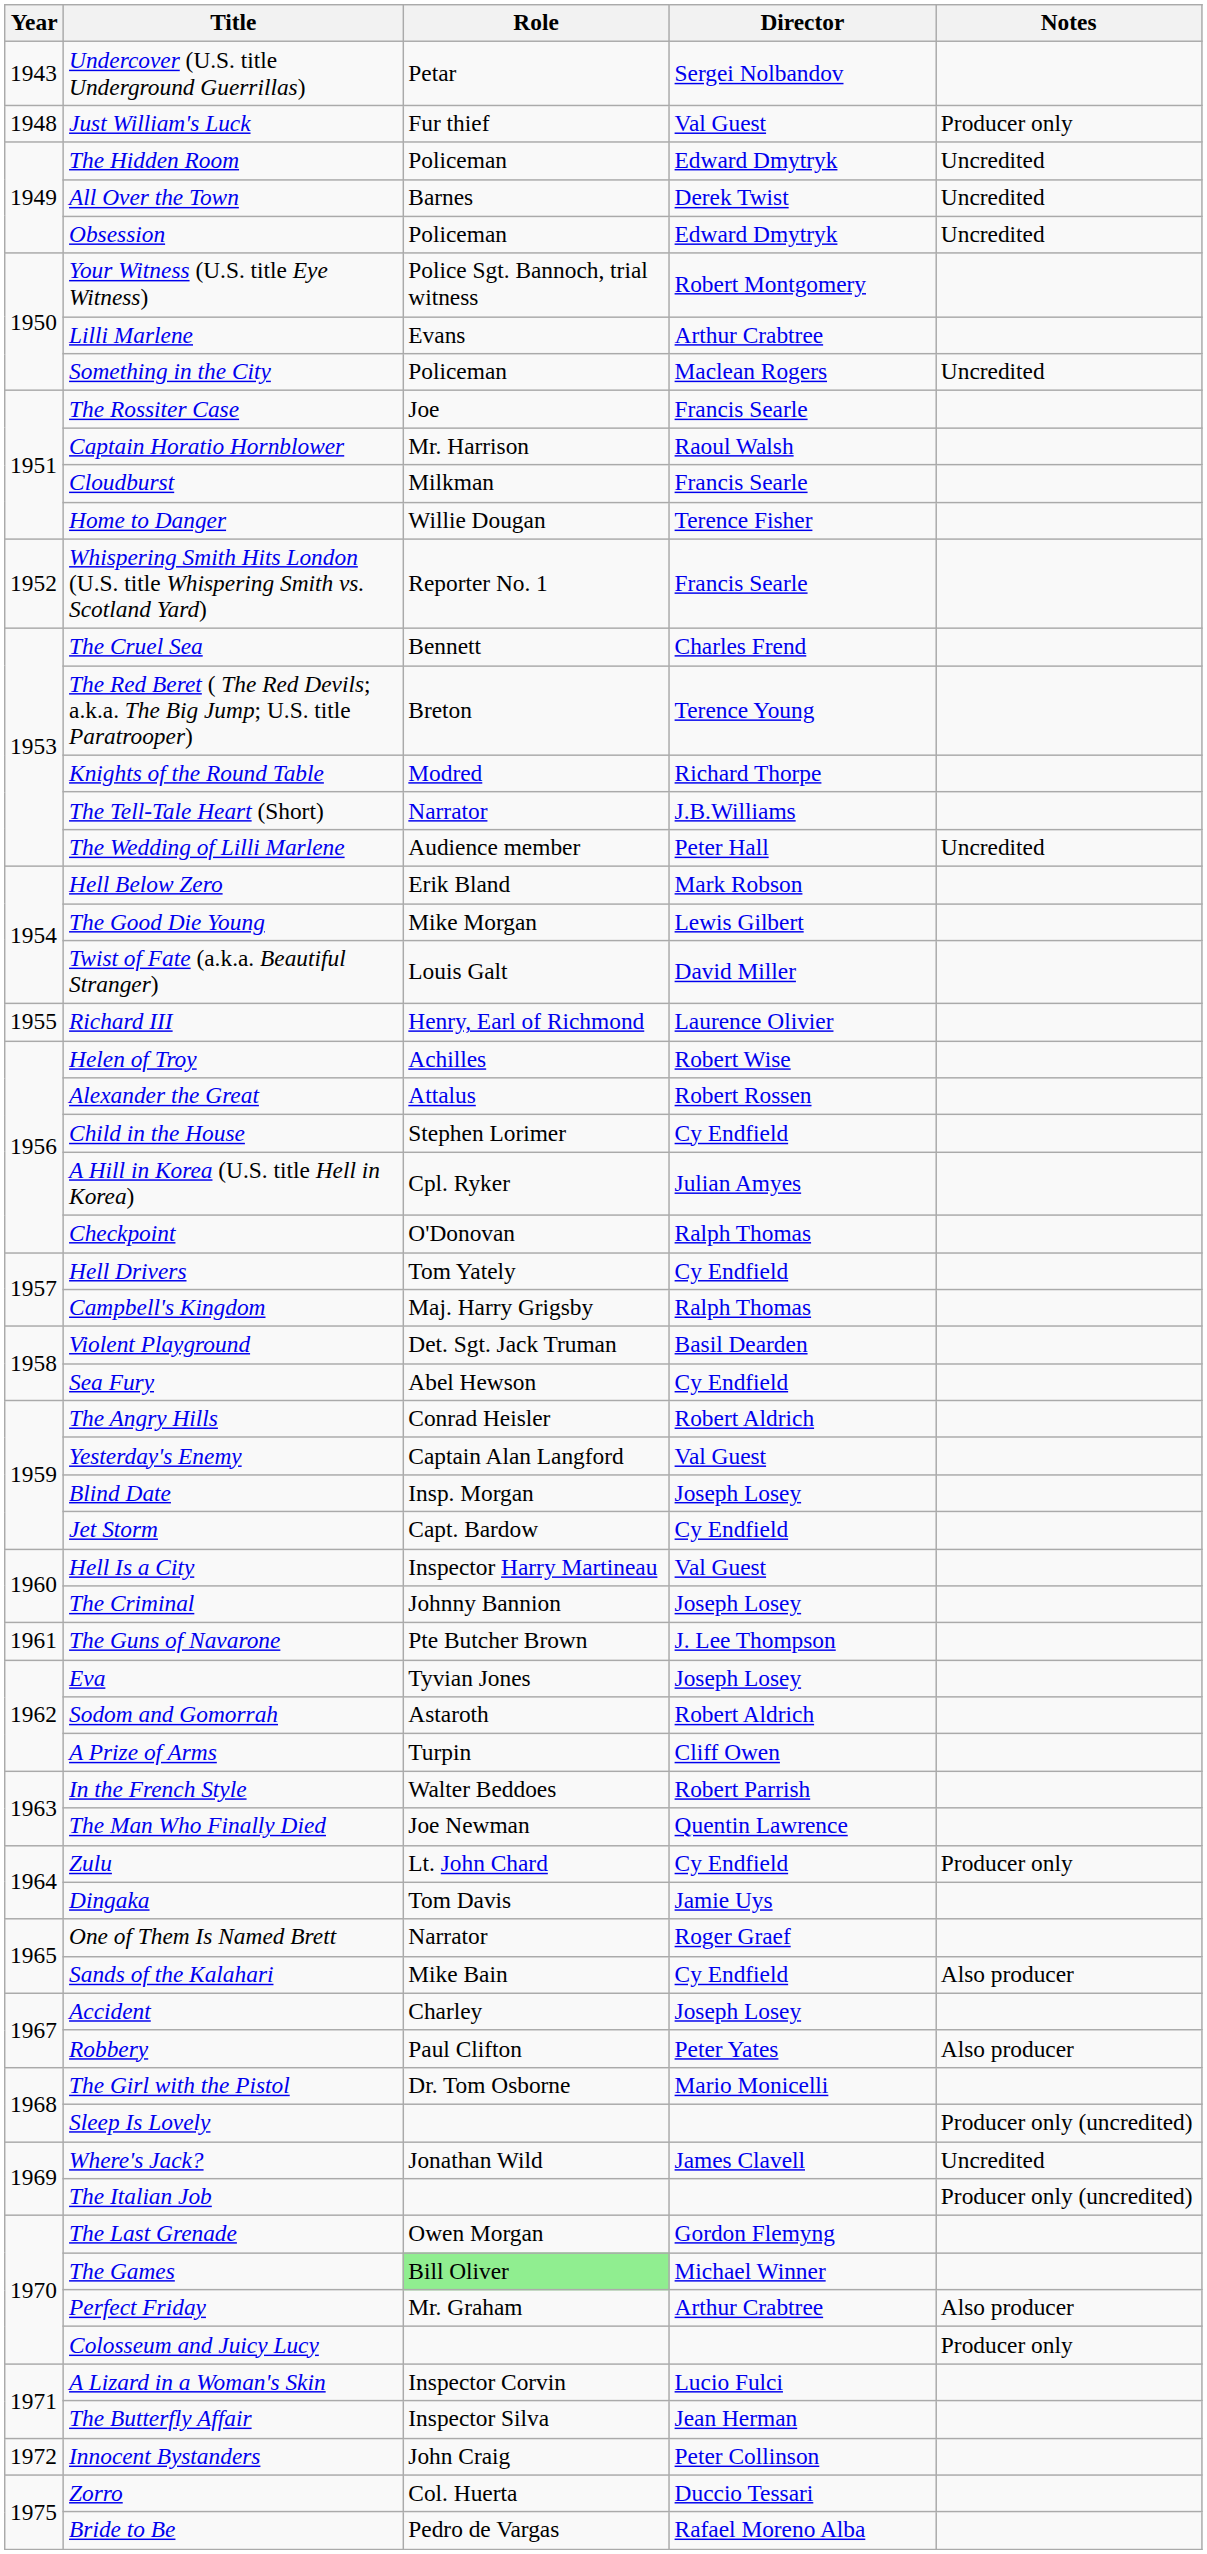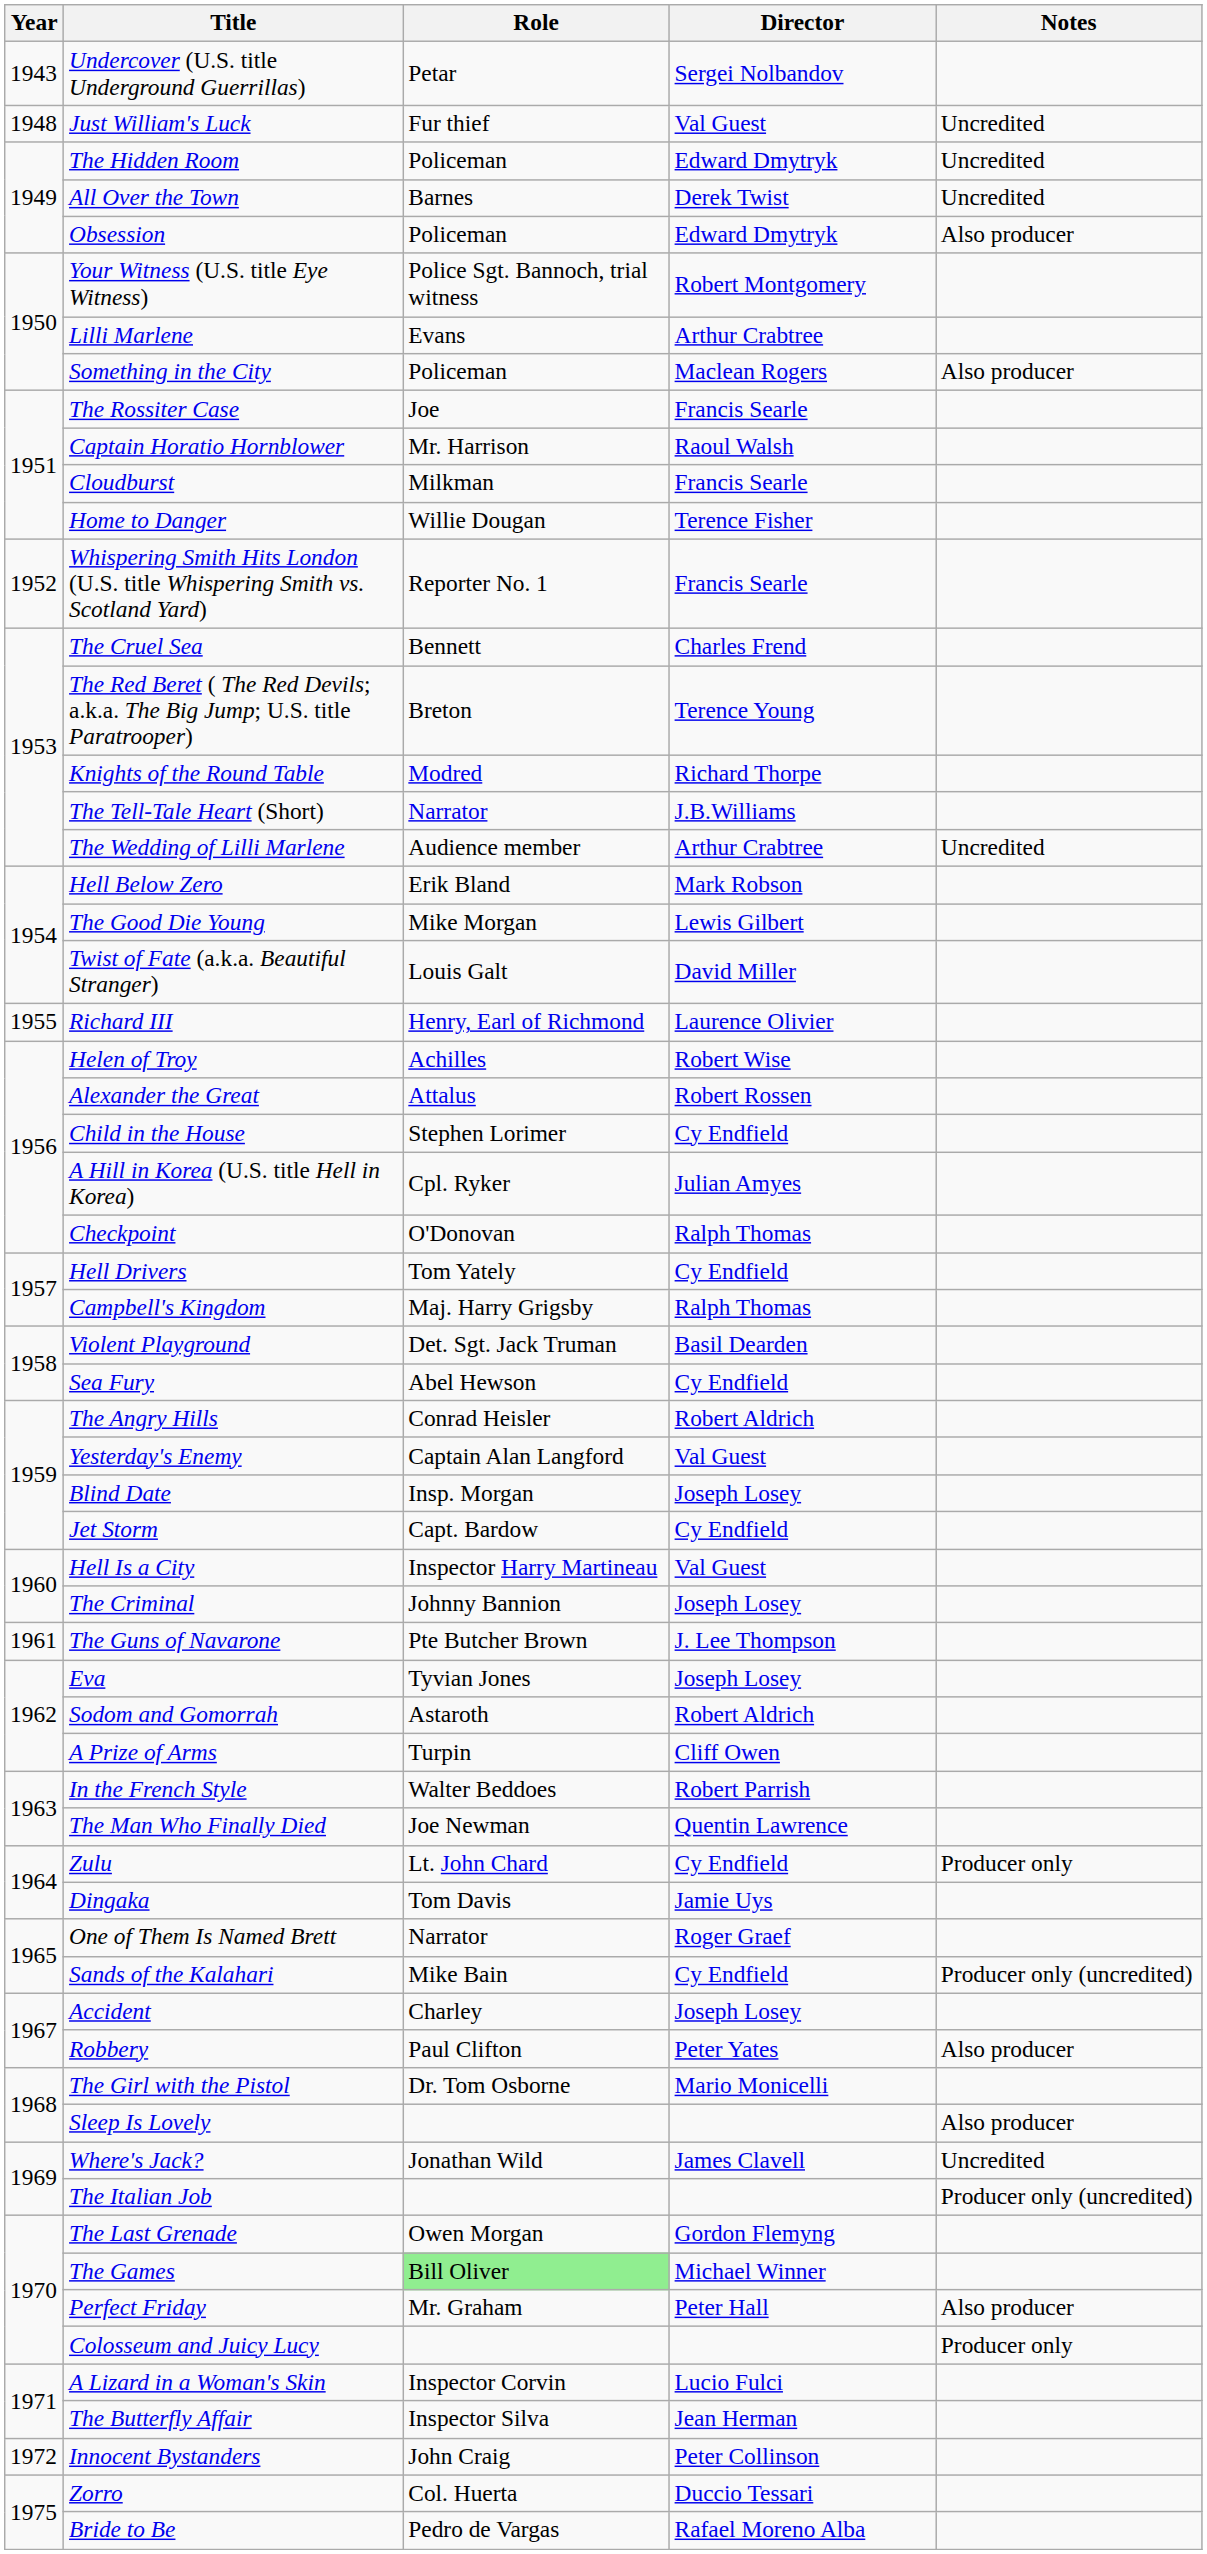 <table class="wikitable">
 <tr>
 <th width="33">Year</th>
 <th width="225">Title</th>
 <th width="175">Role</th>
 <th width="175">Director</th>
 <th width="175">Notes</th>
 </tr>
 <tr>
 <td>1943</td>
 <td><em><a href='#'>Undercover</a></em> (U.S. title <em>Underground Guerrillas</em>)</td>
 <td>Petar</td>
 <td><a href='#'>Sergei Nolbandov</a></td>
 <td></td>
 </tr>
 <tr>
 <td>1948</td>
 <td><em><a href='#'>Just William's Luck</a></em></td>
 <td>Fur thief</td>
 <td><a href='#'>Val Guest</a></td>
-<td>Producer only</td>
+<td>Uncredited</td>
 </tr>
 <tr>
 <td rowspan=3>1949</td>
 <td><em><a href='#'>The Hidden Room</a></em></td>
 <td>Policeman</td>
 <td><a href='#'>Edward Dmytryk</a></td>
 <td>Uncredited</td>
 </tr>
 <tr>
 <td><em><a href='#'>All Over the Town</a></em></td>
 <td>Barnes</td>
 <td><a href='#'>Derek Twist</a></td>
 <td>Uncredited</td>
 </tr>
 <tr>
 <td><em><a href='#'>Obsession</a></em></td>
 <td>Policeman</td>
 <td><a href='#'>Edward Dmytryk</a></td>
-<td>Uncredited</td>
+<td>Also producer</td>
 </tr>
 <tr>
 <td rowspan=3>1950</td>
 <td><em><a href='#'>Your Witness</a></em> (U.S. title <em>Eye Witness</em>)</td>
 <td>Police Sgt. Bannoch, trial witness</td>
 <td><a href='#'>Robert Montgomery</a></td>
 <td></td>
 </tr>
 <tr>
 <td><em><a href='#'>Lilli Marlene</a></em></td>
 <td>Evans</td>
 <td><a href='#'>Arthur Crabtree</a></td>
 <td></td>
 </tr>
 <tr>
 <td><em><a href='#'>Something in the City</a></em></td>
 <td>Policeman</td>
 <td><a href='#'>Maclean Rogers</a></td>
-<td>Uncredited</td>
+<td>Also producer</td>
 </tr>
 <tr>
 <td rowspan=4>1951</td>
 <td><em><a href='#'>The Rossiter Case</a></em></td>
 <td>Joe</td>
 <td><a href='#'>Francis Searle</a></td>
 <td></td>
 </tr>
 <tr>
 <td><em><a href='#'>Captain Horatio Hornblower</a></em></td>
 <td>Mr. Harrison</td>
 <td><a href='#'>Raoul Walsh</a></td>
 <td></td>
 </tr>
 <tr>
 <td><em><a href='#'>Cloudburst</a></em></td>
 <td>Milkman</td>
 <td><a href='#'>Francis Searle</a></td>
 <td></td>
 </tr>
 <tr>
 <td><em><a href='#'>Home to Danger</a></em></td>
 <td>Willie Dougan</td>
 <td><a href='#'>Terence Fisher</a></td>
 <td></td>
 </tr>
 <tr>
 <td>1952</td>
 <td><em><a href='#'>Whispering Smith Hits London</a></em> (U.S. title <em>Whispering Smith vs. Scotland Yard</em>)</td>
 <td>Reporter No. 1</td>
 <td><a href='#'>Francis Searle</a></td>
 <td></td>
 </tr>
 <tr>
 <td rowspan=5>1953</td>
 <td><em><a href='#'>The Cruel Sea</a></em></td>
 <td>Bennett</td>
 <td><a href='#'>Charles Frend</a></td>
 <td></td>
 </tr>
 <tr>
 <td><em><a href='#'>The Red Beret</a></em> ( <em>The Red Devils</em>; a.k.a. <em>The Big Jump</em>; U.S. title <em>Paratrooper</em>)</td>
 <td>Breton</td>
 <td><a href='#'>Terence Young</a></td>
 <td></td>
 </tr>
 <tr>
 <td><em><a href='#'>Knights of the Round Table</a></em></td>
 <td><a href='#'>Modred</a></td>
 <td><a href='#'>Richard Thorpe</a></td>
 <td></td>
 </tr>
 <tr>
 <td><em><a href='#'>The Tell-Tale Heart</a></em> (Short)</td>
 <td><a href='#'>Narrator</a></td>
 <td><a href='#'>J.B.Williams</a></td>
 <td></td>
 </tr>
 <tr>
 <td><em><a href='#'>The Wedding of Lilli Marlene</a></em></td>
 <td>Audience member</td>
-<td><a href='#'>Peter Hall</a></td>
+<td><a href='#'>Arthur Crabtree</a></td>
 <td>Uncredited</td>
 </tr>
 <tr>
 <td rowspan=3>1954</td>
 <td><em><a href='#'>Hell Below Zero</a></em></td>
 <td>Erik Bland</td>
 <td><a href='#'>Mark Robson</a></td>
 <td></td>
 </tr>
 <tr>
 <td><em><a href='#'>The Good Die Young</a></em></td>
 <td>Mike Morgan</td>
 <td><a href='#'>Lewis Gilbert</a></td>
 <td></td>
 </tr>
 <tr>
 <td><em><a href='#'>Twist of Fate</a></em> (a.k.a. <em>Beautiful Stranger</em>)</td>
 <td>Louis Galt</td>
 <td><a href='#'>David Miller</a></td>
 <td></td>
 </tr>
 <tr>
 <td>1955</td>
 <td><em><a href='#'>Richard III</a></em></td>
 <td><a href='#'>Henry, Earl of Richmond</a></td>
 <td><a href='#'>Laurence Olivier</a></td>
 <td></td>
 </tr>
 <tr>
 <td rowspan=5>1956</td>
 <td><em><a href='#'>Helen of Troy</a></em></td>
 <td><a href='#'>Achilles</a></td>
 <td><a href='#'>Robert Wise</a></td>
 <td></td>
 </tr>
 <tr>
 <td><em><a href='#'>Alexander the Great</a></em></td>
 <td><a href='#'>Attalus</a></td>
 <td><a href='#'>Robert Rossen</a></td>
 <td></td>
 </tr>
 <tr>
 <td><em><a href='#'>Child in the House</a></em></td>
 <td>Stephen Lorimer</td>
 <td><a href='#'>Cy Endfield</a></td>
 <td></td>
 </tr>
 <tr>
 <td><em><a href='#'>A Hill in Korea</a></em> (U.S. title <em>Hell in Korea</em>)</td>
 <td>Cpl. Ryker</td>
 <td><a href='#'>Julian Amyes</a></td>
 <td></td>
 </tr>
 <tr>
 <td><em><a href='#'>Checkpoint</a></em></td>
 <td>O'Donovan</td>
 <td><a href='#'>Ralph Thomas</a></td>
 <td></td>
 </tr>
 <tr>
 <td rowspan=2>1957</td>
 <td><em><a href='#'>Hell Drivers</a></em></td>
 <td>Tom Yately</td>
 <td><a href='#'>Cy Endfield</a></td>
 <td></td>
 </tr>
 <tr>
 <td><em><a href='#'>Campbell's Kingdom</a></em></td>
 <td>Maj. Harry Grigsby</td>
 <td><a href='#'>Ralph Thomas</a></td>
 <td></td>
 </tr>
 <tr>
 <td rowspan=2>1958</td>
 <td><em><a href='#'>Violent Playground</a></em></td>
 <td>Det. Sgt. Jack Truman</td>
 <td><a href='#'>Basil Dearden</a></td>
 <td></td>
 </tr>
 <tr>
 <td><em><a href='#'>Sea Fury</a></em></td>
 <td>Abel Hewson</td>
 <td><a href='#'>Cy Endfield</a></td>
 <td></td>
 </tr>
 <tr>
 <td rowspan=4>1959</td>
 <td><em><a href='#'>The Angry Hills</a></em></td>
 <td>Conrad Heisler</td>
 <td><a href='#'>Robert Aldrich</a></td>
 <td></td>
 </tr>
 <tr>
 <td><em><a href='#'>Yesterday's Enemy</a></em></td>
 <td>Captain Alan Langford</td>
 <td><a href='#'>Val Guest</a></td>
 <td></td>
 </tr>
 <tr>
 <td><em><a href='#'>Blind Date</a></em></td>
 <td>Insp. Morgan</td>
 <td><a href='#'>Joseph Losey</a></td>
 <td></td>
 </tr>
 <tr>
 <td><em><a href='#'>Jet Storm</a></em></td>
 <td>Capt. Bardow</td>
 <td><a href='#'>Cy Endfield</a></td>
 <td></td>
 </tr>
 <tr>
 <td rowspan=2>1960</td>
 <td><em><a href='#'>Hell Is a City</a></em></td>
 <td>Inspector <a href='#'>Harry Martineau</a></td>
 <td><a href='#'>Val Guest</a></td>
 <td></td>
 </tr>
 <tr>
 <td><em><a href='#'>The Criminal</a></em></td>
 <td>Johnny Bannion</td>
 <td><a href='#'>Joseph Losey</a></td>
 <td></td>
 </tr>
 <tr>
 <td>1961</td>
 <td><em><a href='#'>The Guns of Navarone</a></em></td>
 <td>Pte Butcher Brown</td>
 <td><a href='#'>J. Lee Thompson</a></td>
 <td></td>
 </tr>
 <tr>
 <td rowspan=3>1962</td>
 <td><em><a href='#'>Eva</a></em></td>
 <td>Tyvian Jones</td>
 <td><a href='#'>Joseph Losey</a></td>
 <td></td>
 </tr>
 <tr>
 <td><em><a href='#'>Sodom and Gomorrah</a></em></td>
 <td>Astaroth</td>
 <td><a href='#'>Robert Aldrich</a></td>
 <td></td>
 </tr>
 <tr>
 <td><em><a href='#'>A Prize of Arms</a></em></td>
 <td>Turpin</td>
 <td><a href='#'>Cliff Owen</a></td>
 <td></td>
 </tr>
 <tr>
 <td rowspan=2>1963</td>
 <td><em><a href='#'>In the French Style</a></em></td>
 <td>Walter Beddoes</td>
 <td><a href='#'>Robert Parrish</a></td>
 <td></td>
 </tr>
 <tr>
 <td><em><a href='#'>The Man Who Finally Died</a></em></td>
 <td>Joe Newman</td>
 <td><a href='#'>Quentin Lawrence</a></td>
 <td></td>
 </tr>
 <tr>
 <td rowspan=2>1964</td>
 <td><em><a href='#'>Zulu</a></em></td>
 <td>Lt. <a href='#'>John Chard</a></td>
 <td><a href='#'>Cy Endfield</a></td>
 <td>Producer only</td>
 </tr>
 <tr>
 <td><em><a href='#'>Dingaka</a></em></td>
 <td>Tom Davis</td>
 <td><a href='#'>Jamie Uys</a></td>
 <td></td>
 </tr>
 <tr>
 <td rowspan=2>1965</td>
 <td><em>One of Them Is Named Brett</em></td>
 <td>Narrator</td>
 <td><a href='#'>Roger Graef</a></td>
 <td></td>
 </tr>
 <tr>
 <td><em><a href='#'>Sands of the Kalahari</a></em></td>
 <td>Mike Bain</td>
 <td><a href='#'>Cy Endfield</a></td>
-<td>Also producer</td>
+<td>Producer only (uncredited)</td>
 </tr>
 <tr>
 <td rowspan=2>1967</td>
 <td><em><a href='#'>Accident</a></em></td>
 <td>Charley</td>
 <td><a href='#'>Joseph Losey</a></td>
 <td></td>
 </tr>
 <tr>
 <td><em><a href='#'>Robbery</a></em></td>
 <td>Paul Clifton</td>
 <td><a href='#'>Peter Yates</a></td>
 <td>Also producer</td>
 </tr>
 <tr>
 <td rowspan=2>1968</td>
 <td><em><a href='#'>The Girl with the Pistol</a></em></td>
 <td>Dr. Tom Osborne</td>
 <td><a href='#'>Mario Monicelli</a></td>
 <td></td>
 </tr>
 <tr>
 <td><em><a href='#'>Sleep Is Lovely</a></em></td>
 <td></td>
 <td></td>
-<td>Producer only (uncredited)</td>
+<td>Also producer</td>
 </tr>
 <tr>
 <td rowspan=2>1969</td>
 <td><em><a href='#'>Where's Jack?</a></em></td>
 <td>Jonathan Wild</td>
 <td><a href='#'>James Clavell</a></td>
 <td>Uncredited</td>
 </tr>
 <tr>
 <td><em><a href='#'>The Italian Job</a></em></td>
 <td></td>
 <td></td>
 <td>Producer only (uncredited)</td>
 </tr>
 <tr>
 <td rowspan=4>1970</td>
 <td><em><a href='#'>The Last Grenade</a></em></td>
 <td>Owen Morgan</td>
 <td><a href='#'>Gordon Flemyng</a></td>
 <td></td>
 </tr>
 <tr>
 <td><em><a href='#'>The Games</a></em></td>
 <td style="background: lightgreen;">Bill Oliver</td>
 <td><a href='#'>Michael Winner</a></td>
 <td></td>
 </tr>
 <tr>
 <td><em><a href='#'>Perfect Friday</a></em></td>
 <td>Mr. Graham</td>
-<td><a href='#'>Arthur Crabtree</a></td>
+<td><a href='#'>Peter Hall</a></td>
 <td>Also producer</td>
 </tr>
 <tr>
 <td><em><a href='#'>Colosseum and Juicy Lucy</a></em></td>
 <td></td>
 <td></td>
 <td>Producer only</td>
 </tr>
 <tr>
 <td rowspan=2>1971</td>
 <td><em><a href='#'>A Lizard in a Woman's Skin</a></em></td>
 <td>Inspector Corvin</td>
 <td><a href='#'>Lucio Fulci</a></td>
 <td></td>
 </tr>
 <tr>
 <td><em><a href='#'>The Butterfly Affair</a></em></td>
 <td>Inspector Silva</td>
 <td><a href='#'>Jean Herman</a></td>
 <td></td>
 </tr>
 <tr>
 <td>1972</td>
 <td><em><a href='#'>Innocent Bystanders</a></em></td>
 <td>John Craig</td>
 <td><a href='#'>Peter Collinson</a></td>
 <td></td>
 </tr>
 <tr>
 <td rowspan=2>1975</td>
 <td><em><a href='#'>Zorro</a></em></td>
 <td>Col. Huerta</td>
 <td><a href='#'>Duccio Tessari</a></td>
 <td></td>
 </tr>
 <tr>
 <td><em><a href='#'>Bride to Be</a></em></td>
 <td>Pedro de Vargas</td>
 <td><a href='#'>Rafael Moreno Alba</a></td>
 <td></td>
 </tr>
 </table>
